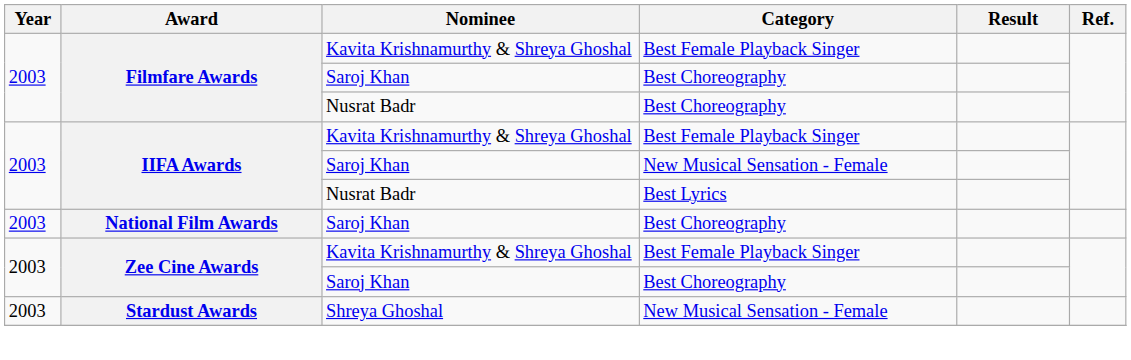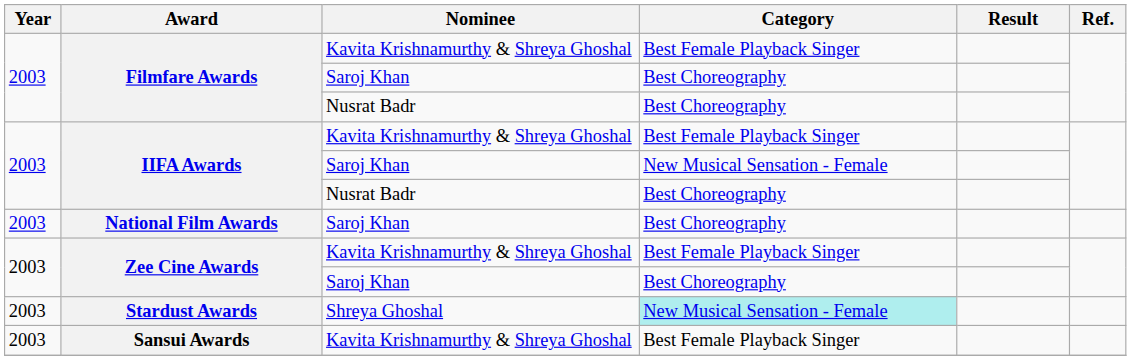 <table class="wikitable sortable plainrowheaders">
 <tr>
 <th width=5%>Year</th>
 <th width=23%>Award</th>
 <th width=28%>Nominee</th>
 <th width=28%>Category</th>
 <th width=10%>Result</th>
 <th width=5%>Ref.</th>
 </tr>
 <tr>
 <td rowspan="3"><a href='#'>2003</a></td>
 <th scope="row" rowspan="3"><a href='#'>Filmfare Awards</a></th>
 <td><a href='#'>Kavita Krishnamurthy</a> & <a href='#'>Shreya Ghoshal</a></td>
 <td><a href='#'>Best Female Playback Singer</a></td>
 <td></td>
 <td rowspan="3"><br></td>
 </tr>
 <tr>
 <td><a href='#'>Saroj Khan</a></td>
 <td><a href='#'>Best Choreography</a></td>
 <td></td>
 </tr>
 <tr>
 <td>Nusrat Badr</td>
 <td><a href='#'>Best Choreography</a></td>
 <td></td>
 </tr>
 <tr>
 <td rowspan="3"><a href='#'>2003</a></td>
 <th scope="row" rowspan="3"><a href='#'>IIFA Awards</a></th>
 <td><a href='#'>Kavita Krishnamurthy</a> & <a href='#'>Shreya Ghoshal</a></td>
 <td><a href='#'>Best Female Playback Singer</a></td>
 <td></td>
 <td rowspan="3"></td>
 </tr>
 <tr>
 <td><a href='#'>Saroj Khan</a></td>
 <td><a href='#'>New Musical Sensation - Female</a></td>
 <td></td>
 </tr>
 <tr>
 <td>Nusrat Badr</td>
-<td><a href='#'>Best Lyrics</a></td>
+<td><a href='#'>Best Choreography</a></td>
 <td></td>
 </tr>
 <tr>
 <td><a href='#'>2003</a></td>
 <th scope="row"><a href='#'>National Film Awards</a></th>
 <td><a href='#'>Saroj Khan</a></td>
 <td><a href='#'>Best Choreography</a></td>
 <td></td>
 <td></td>
 </tr>
 <tr>
 <td rowspan="2">2003</td>
 <th scope="row" rowspan="2"><a href='#'>Zee Cine Awards</a></th>
 <td><a href='#'>Kavita Krishnamurthy</a> & <a href='#'>Shreya Ghoshal</a></td>
 <td><a href='#'>Best Female Playback Singer</a></td>
 <td></td>
 <td rowspan="2"></td>
 </tr>
 <tr>
 <td><a href='#'>Saroj Khan</a></td>
 <td><a href='#'>Best Choreography</a></td>
 <td></td>
 </tr>
 <tr>
 <td>2003</td>
 <th scope="row"><a href='#'>Stardust Awards</a></th>
 <td><a href='#'>Shreya Ghoshal</a></td>
-<td><a href='#'>New Musical Sensation - Female</a></td>
+<td style="background: paleturquoise;"><a href='#'>New Musical Sensation - Female</a></td>
+<td></td>
+<td></td>
+</tr>
+<tr>
+<td>2003</td>
+<th scope="row">Sansui Awards</th>
+<td><a href='#'>Kavita Krishnamurthy</a> & <a href='#'>Shreya Ghoshal</a></td>
+<td>Best Female Playback Singer</td>
 <td></td>
 <td></td>
 </tr>
 <tr>
 </tr>
 </table>
